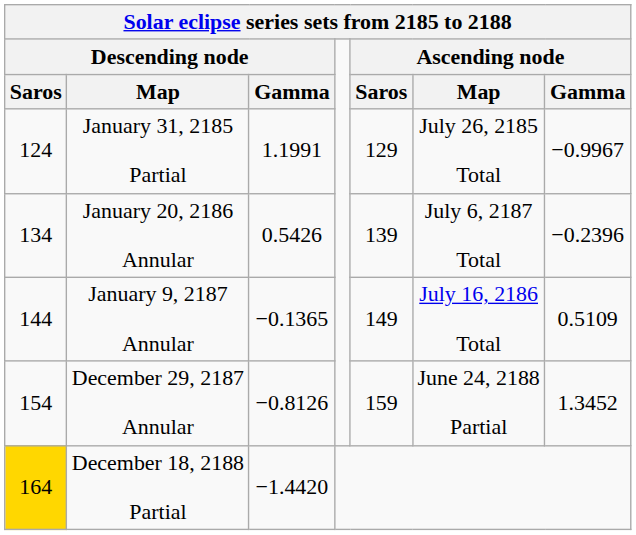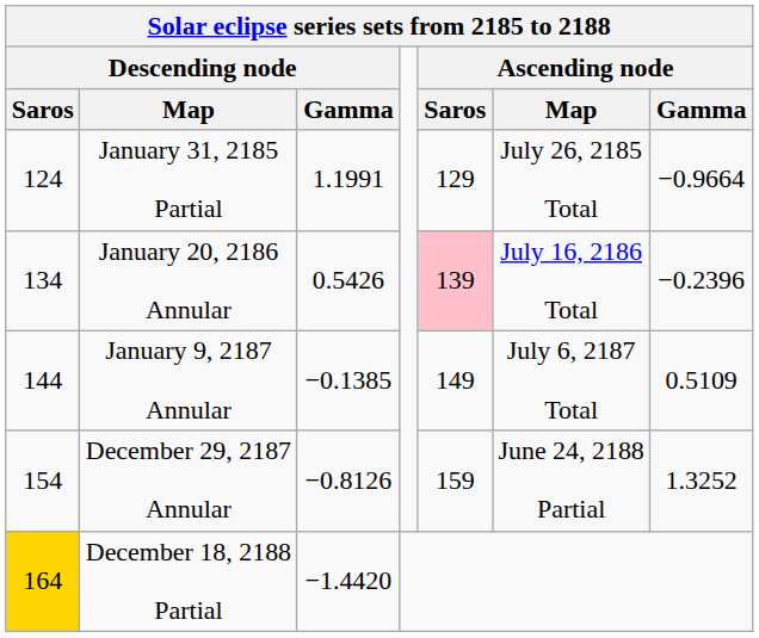 <table class="wikitable mw-collapsible mw-collapsed">
 <tr>
 <th class="nowrap" colspan="7"><a href='#'>Solar eclipse</a> series sets from 2185 to 2188</th>
 </tr>
 <tr>
 <th scope="col" colspan="3">Descending node</th>
 <td rowspan="6"> </td>
 <th scope="col" colspan="3">Ascending node</th>
 </tr>
 <tr style="text-align: center;">
 <th scope="col">Saros</th>
 <th scope="col">Map</th>
 <th scope="col">Gamma</th>
 <th scope="col">Saros</th>
 <th scope="col">Map</th>
 <th scope="col">Gamma</th>
 </tr>
 <tr style="text-align: center;">
 <td>124</td>
 <td>January 31, 2185<br><br>Partial</td>
 <td>1.1991</td>
 <td>129</td>
 <td>July 26, 2185<br><br>Total</td>
-<td>−0.9967</td>
+<td>−0.9664</td>
 </tr>
 <tr style="text-align: center;">
 <td>134</td>
 <td>January 20, 2186<br><br>Annular</td>
 <td>0.5426</td>
-<td>139</td>
-<td>July 6, 2187<br><br>Total</td>
+<td style="background: pink;">139</td>
+<td><a href='#'>July 16, 2186</a><br><br>Total</td>
 <td>−0.2396</td>
 </tr>
 <tr style="text-align: center;">
 <td>144</td>
 <td>January 9, 2187<br><br>Annular</td>
-<td>−0.1365</td>
+<td>−0.1385</td>
 <td>149</td>
-<td><a href='#'>July 16, 2186</a><br><br>Total</td>
+<td>July 6, 2187<br><br>Total</td>
 <td>0.5109</td>
 </tr>
 <tr style="text-align: center;">
 <td>154</td>
 <td>December 29, 2187<br><br>Annular</td>
 <td>−0.8126</td>
 <td>159</td>
 <td>June 24, 2188<br><br>Partial</td>
-<td>1.3452</td>
+<td>1.3252</td>
 </tr>
 <tr style="text-align: center;">
 <td style="background: gold;">164</td>
 <td>December 18, 2188<br><br>Partial</td>
 <td>−1.4420</td>
 </tr>
 </table>
